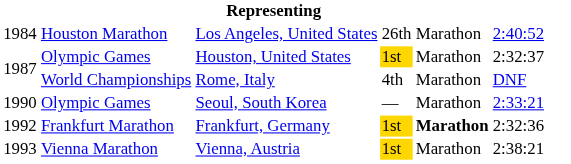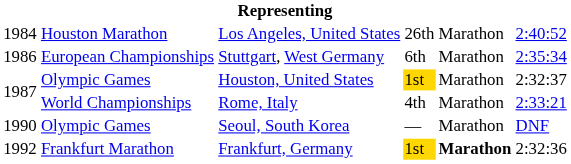 <table>
 <tr>
 <th colspan="6">Representing </th>
 </tr>
 <tr>
 <td>1984</td>
 <td><a href='#'>Houston Marathon</a></td>
 <td><a href='#'>Los Angeles, United States</a></td>
 <td>26th</td>
 <td>Marathon</td>
 <td><a href='#'>2:40:52</a></td>
+</tr>
+<tr>
+<td>1986</td>
+<td><a href='#'>European Championships</a></td>
+<td><a href='#'>Stuttgart</a>, <a href='#'>West Germany</a></td>
+<td>6th</td>
+<td>Marathon</td>
+<td><a href='#'>2:35:34</a></td>
 </tr>
 <tr>
 <td rowspan=2>1987</td>
 <td><a href='#'>Olympic Games</a></td>
 <td><a href='#'>Houston, United States</a></td>
 <td bgcolor="gold">1st</td>
 <td>Marathon</td>
 <td>2:32:37</td>
 </tr>
 <tr>
 <td><a href='#'>World Championships</a></td>
 <td><a href='#'>Rome, Italy</a></td>
 <td>4th</td>
 <td>Marathon</td>
-<td><a href='#'>DNF</a></td>
+<td><a href='#'>2:33:21</a></td>
 </tr>
 <tr>
 <td>1990</td>
 <td><a href='#'>Olympic Games</a></td>
 <td><a href='#'>Seoul, South Korea</a></td>
 <td>—</td>
 <td>Marathon</td>
-<td><a href='#'>2:33:21</a></td>
+<td><a href='#'>DNF</a></td>
 </tr>
 <tr>
 <td>1992</td>
 <td><a href='#'>Frankfurt Marathon</a></td>
 <td><a href='#'>Frankfurt, Germany</a></td>
 <td bgcolor="gold">1st</td>
 <td><strong>Marathon</strong></td>
 <td>2:32:36</td>
 </tr>
-<tr>
-<td>1993</td>
-<td><a href='#'>Vienna Marathon</a></td>
-<td><a href='#'>Vienna, Austria</a></td>
-<td bgcolor="gold">1st</td>
-<td>Marathon</td>
-<td>2:38:21</td>
-</tr>
 </table>
